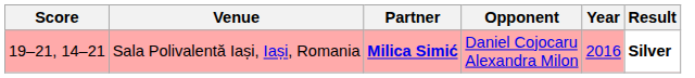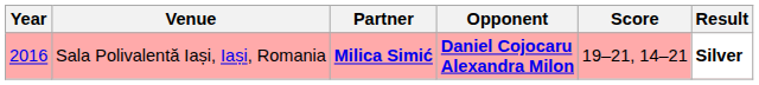 <table class="sortable wikitable" style="font-size: 90%;">
 <tr>
-<th>Score</th>
+<th>Year</th>
 <th>Venue</th>
 <th>Partner</th>
 <th>Opponent</th>
-<th>Year</th>
+<th>Score</th>
 <th>Result</th>
 </tr>
 <tr style="background:#FFAAAA">
-<td align="left">19–21, 14–21</td>
+<td align="center"><a href='#'>2016</a></td>
 <td align="left">Sala Polivalentă Iași, <a href='#'>Iași</a>, Romania</td>
 <td align="left"><strong> <a href='#'>Milica Simić</a></strong></td>
-<td align="left"> <a href='#'>Daniel Cojocaru</a><br> <a href='#'>Alexandra Milon</a></td>
-<td align="center"><a href='#'>2016</a></td>
+<td align="left"><strong> <a href='#'>Daniel Cojocaru</a><br> <a href='#'>Alexandra Milon</a></strong></td>
+<td align="left">19–21, 14–21</td>
 <td style="text-align:left; background:white"> <strong>Silver</strong></td>
 </tr>
 </table>
